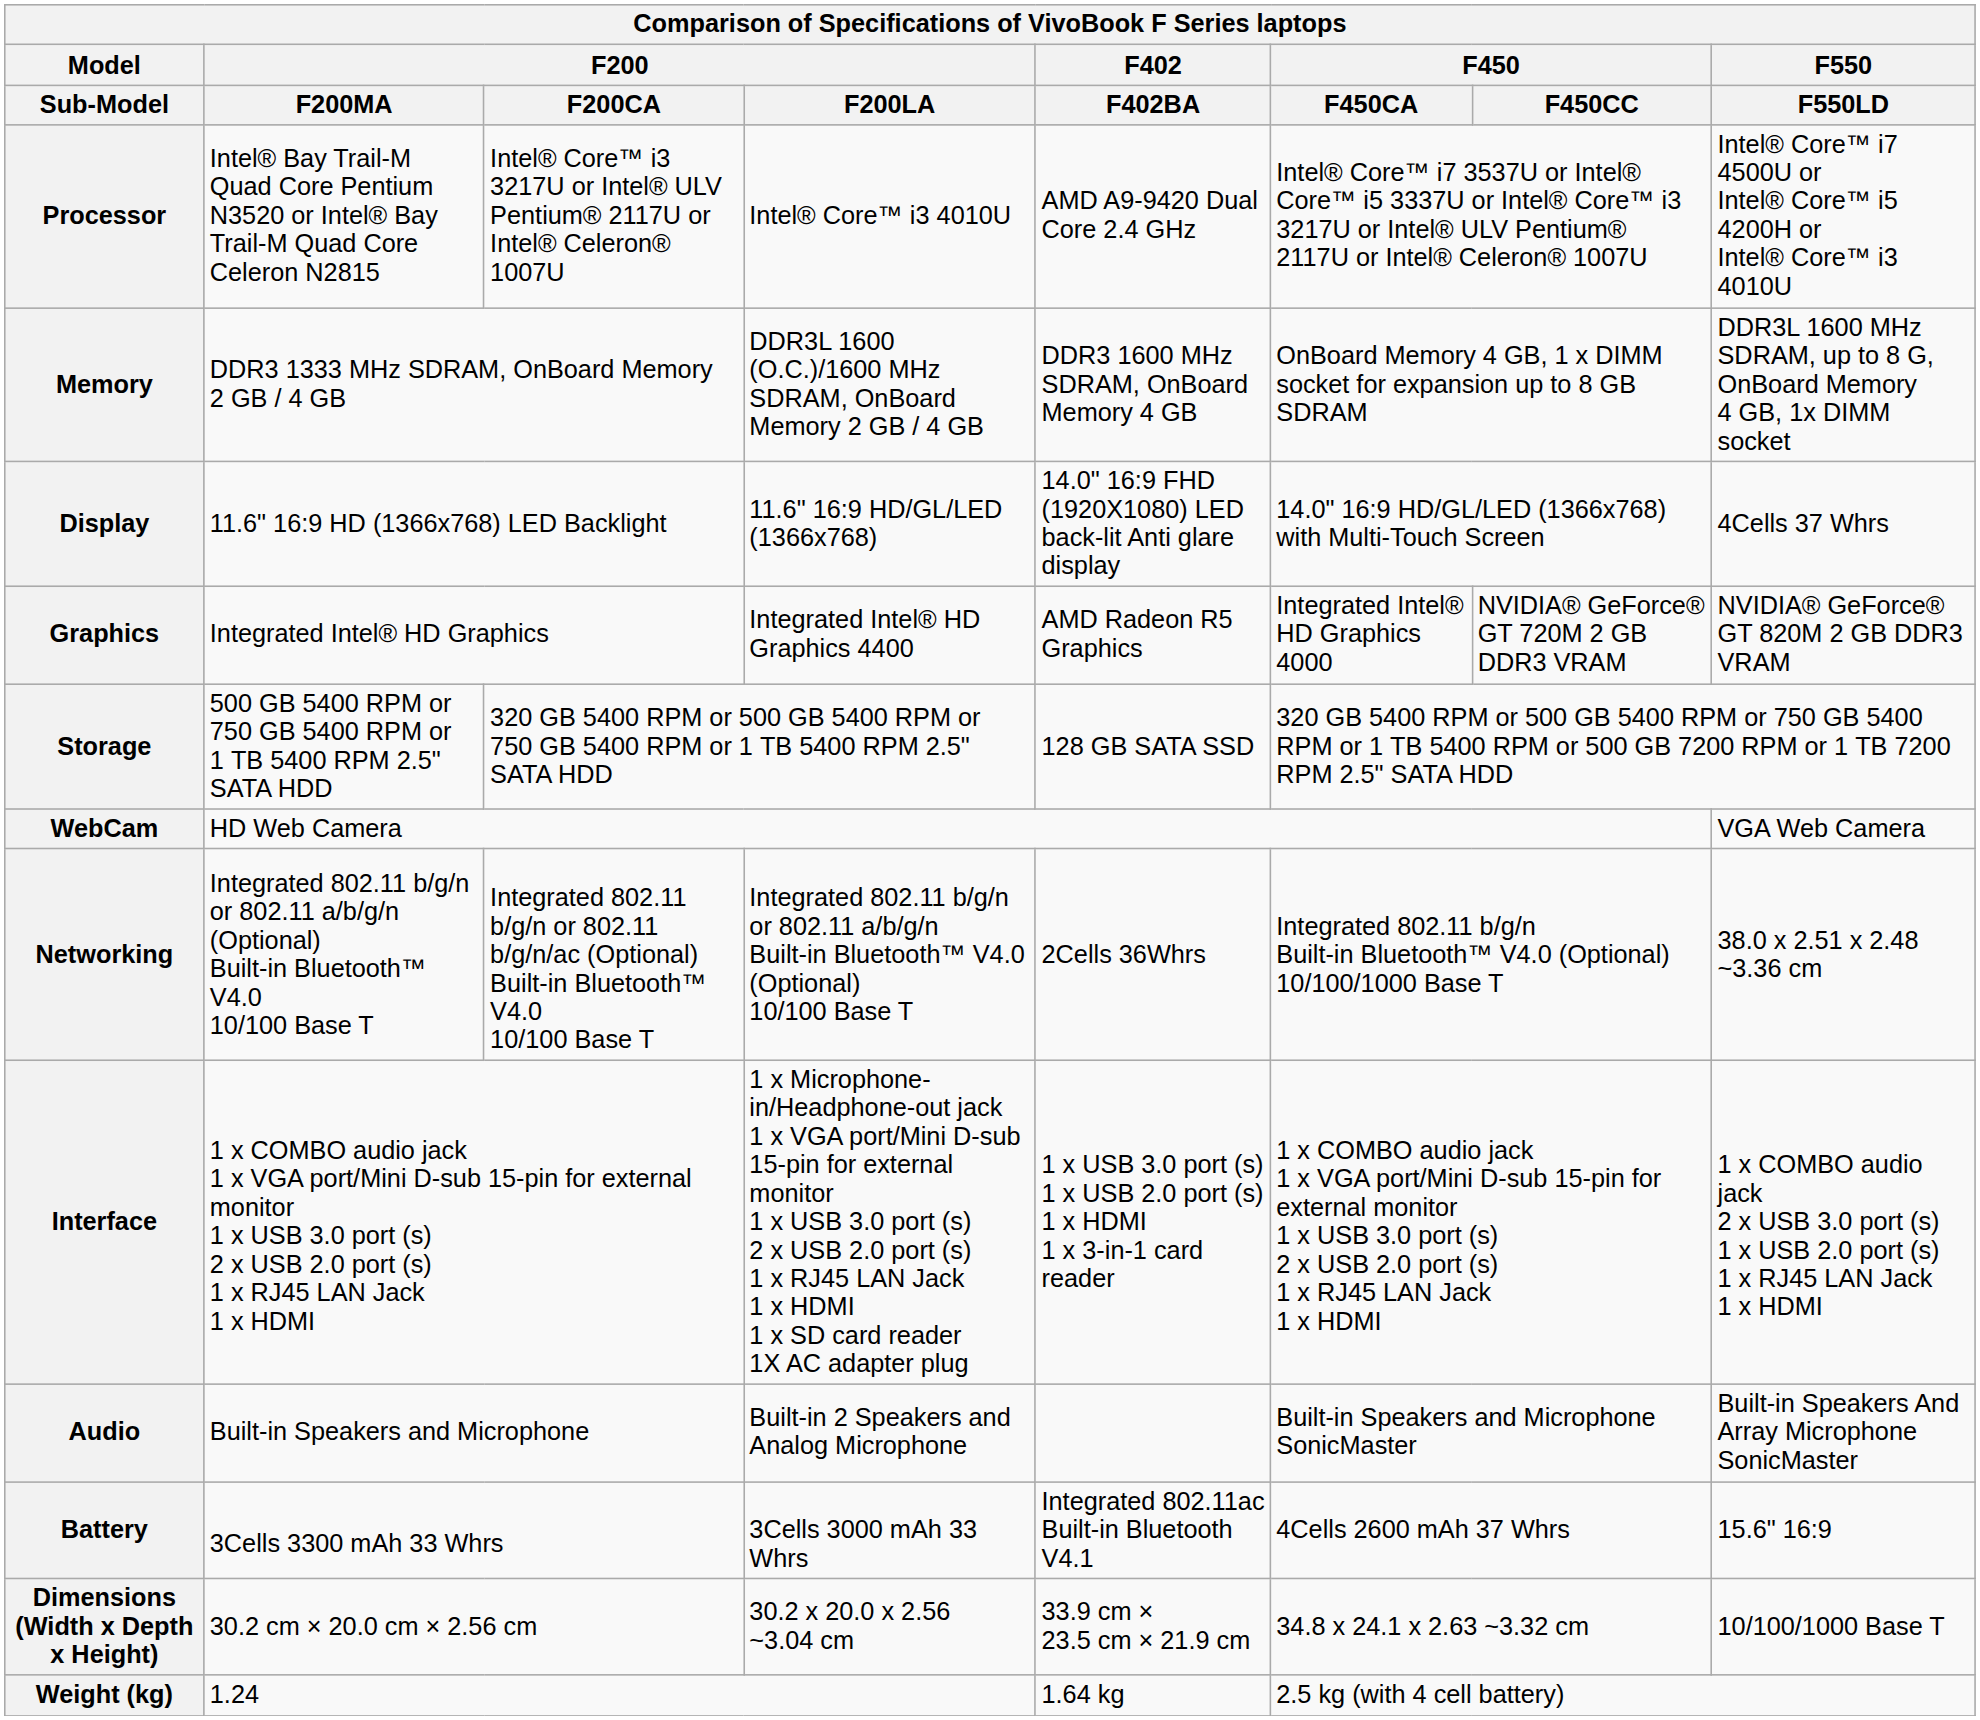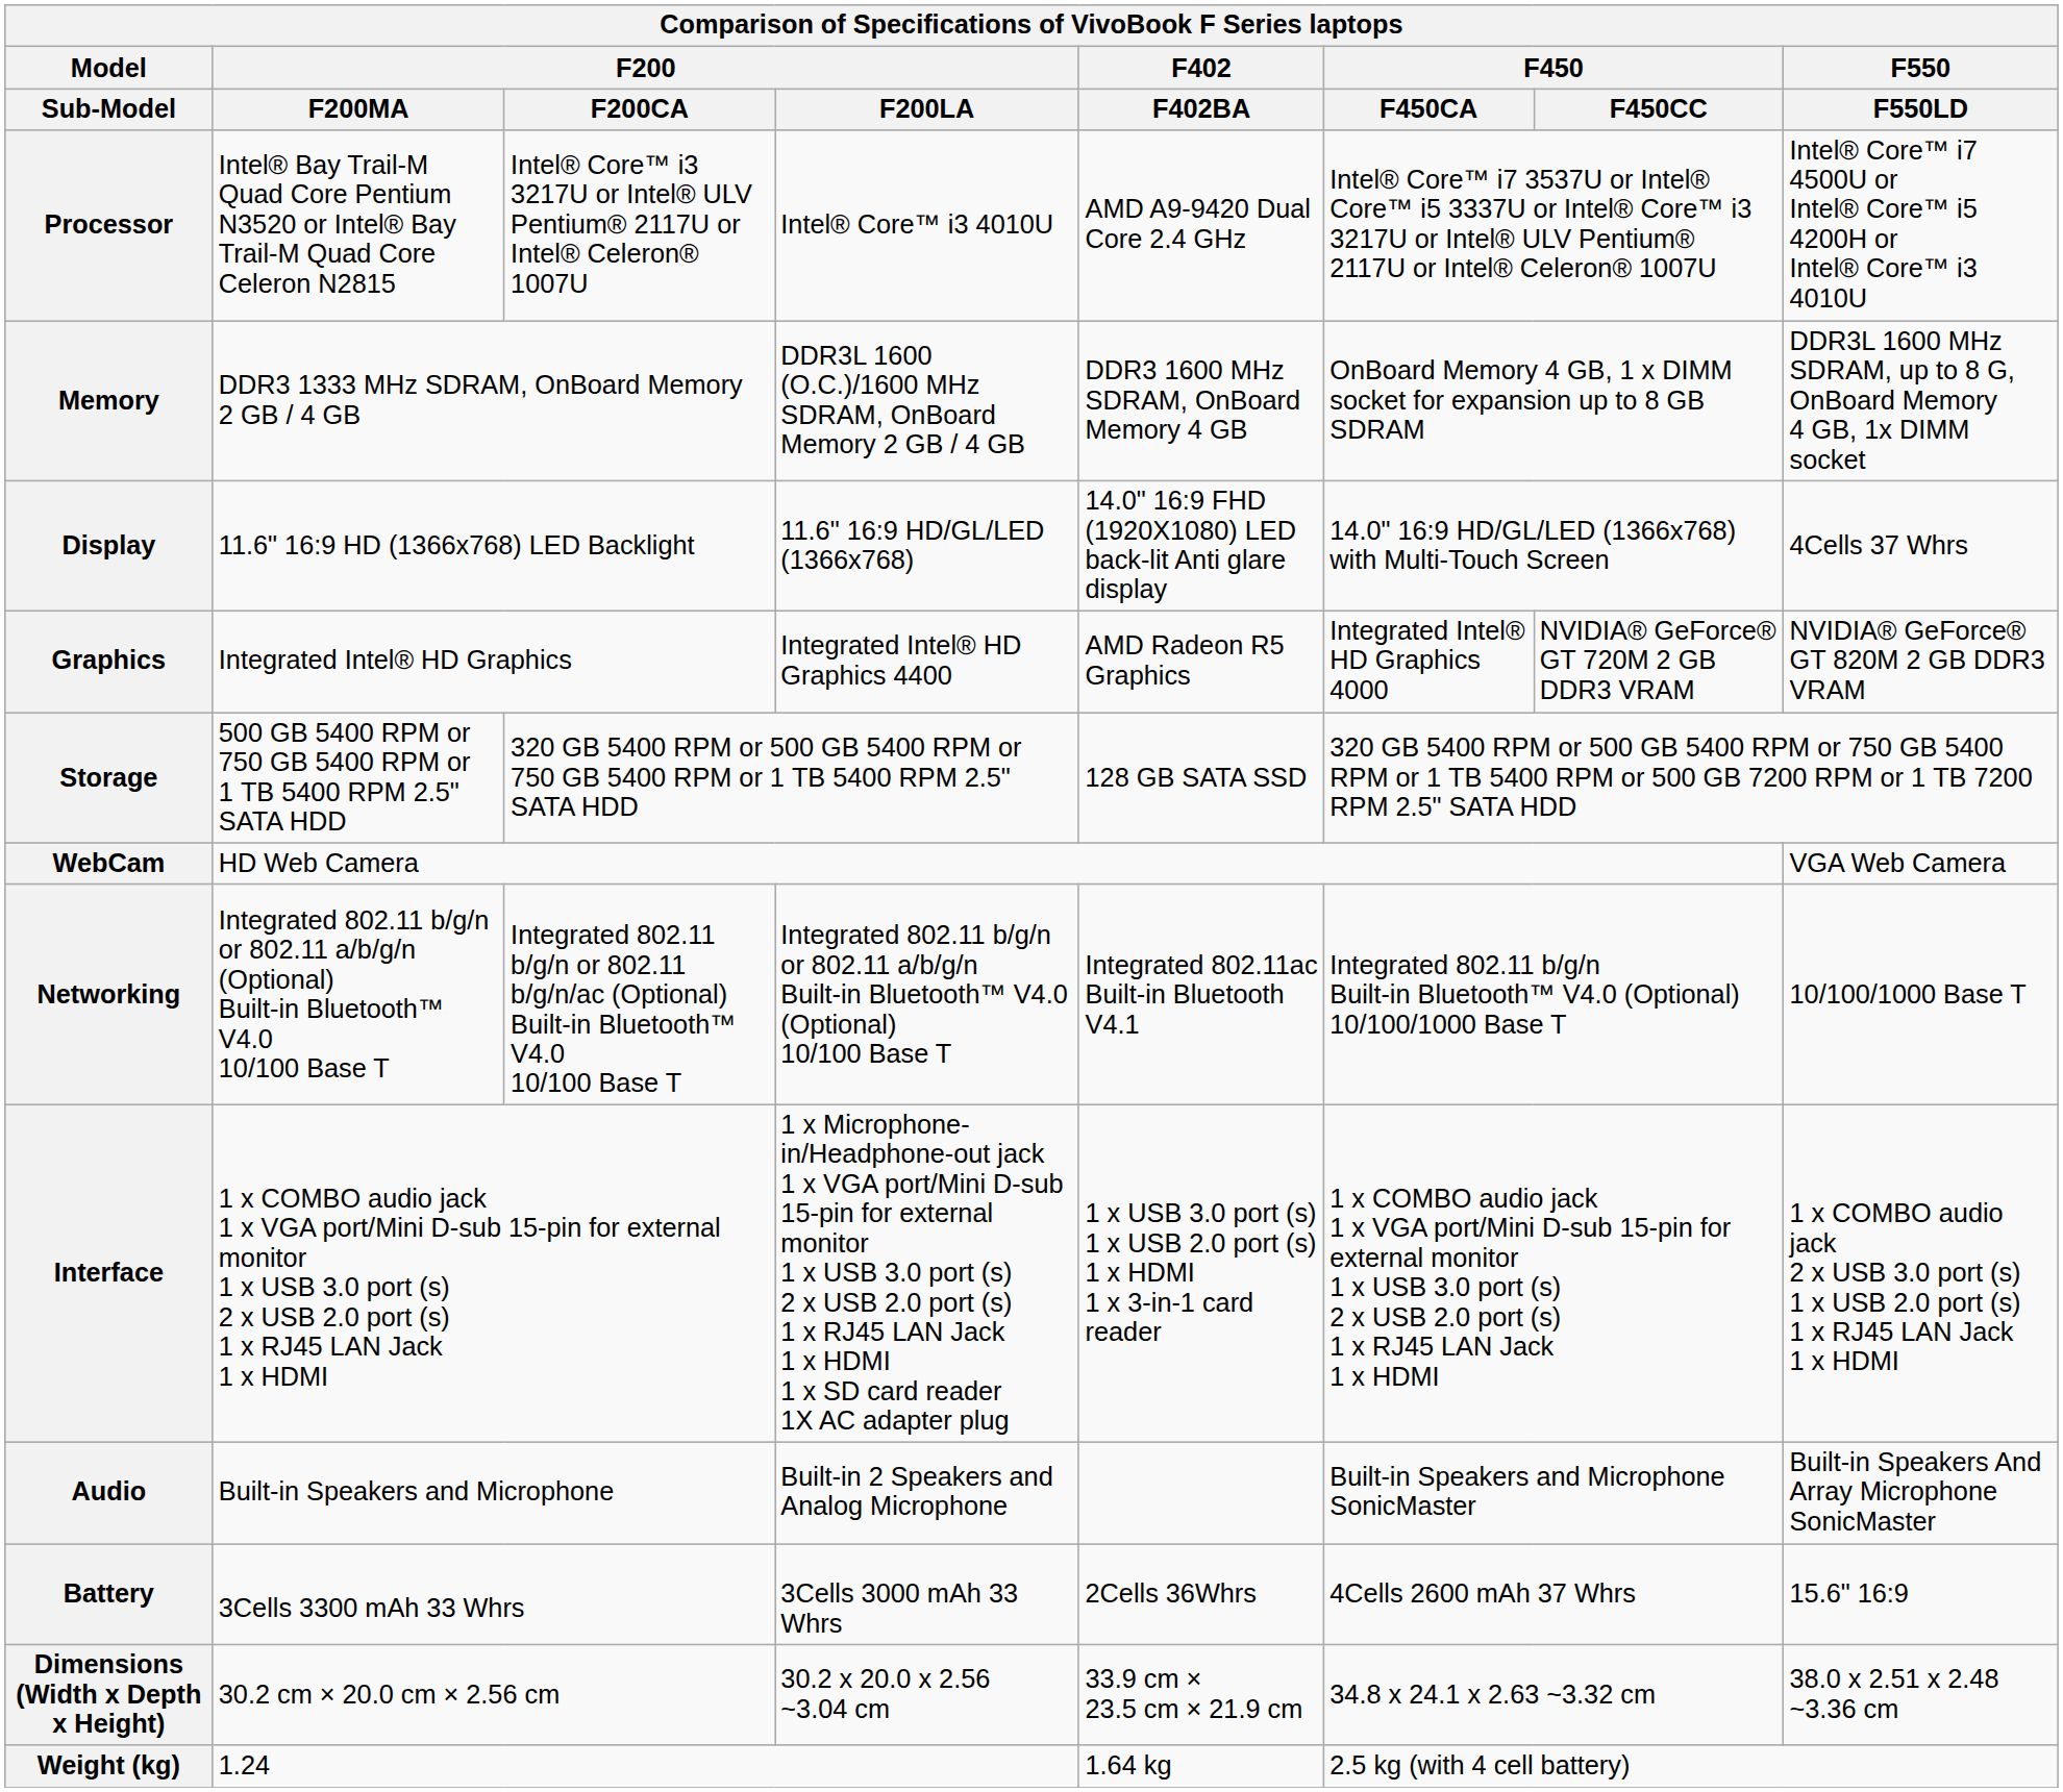 <table class="wikitable mw-collapsible mw-collapsed">
 <tr>
 <th colspan="8">Comparison of Specifications of VivoBook F Series laptops</th>
 </tr>
 <tr>
 <th>Model</th>
 <th colspan="3">F200</th>
 <th>F402</th>
 <th colspan="2">F450</th>
 <th>F550</th>
 </tr>
 <tr>
 <th>Sub-Model</th>
 <th>F200MA</th>
 <th>F200CA</th>
 <th>F200LA</th>
 <th>F402BA</th>
 <th>F450CA</th>
 <th>F450CC</th>
 <th>F550LD</th>
 </tr>
 <tr>
 <th>Processor</th>
 <td>Intel® Bay Trail-M Quad Core Pentium N3520 or Intel® Bay Trail-M Quad Core Celeron N2815</td>
 <td>Intel® Core™ i3 3217U or Intel® ULV Pentium® 2117U or Intel® Celeron® 1007U</td>
 <td>Intel® Core™ i3 4010U</td>
 <td>AMD A9-9420 Dual Core 2.4 GHz</td>
 <td colspan="2">Intel® Core™ i7 3537U or Intel® Core™ i5 3337U or Intel® Core™ i3 3217U or Intel® ULV Pentium® 2117U or Intel® Celeron® 1007U</td>
 <td>Intel® Core™ i7 4500U or<br>Intel® Core™ i5 4200H or<br>Intel® Core™ i3 4010U</td>
 </tr>
 <tr>
 <th>Memory</th>
 <td colspan="2">DDR3 1333 MHz SDRAM, OnBoard Memory 2 GB / 4 GB</td>
 <td>DDR3L 1600 (O.C.)/1600 MHz SDRAM, OnBoard Memory 2 GB / 4 GB</td>
 <td>DDR3 1600 MHz SDRAM, OnBoard Memory 4 GB</td>
 <td colspan="2">OnBoard Memory 4 GB, 1 x DIMM socket for expansion up to 8 GB SDRAM</td>
 <td>DDR3L 1600 MHz SDRAM, up to 8 G, OnBoard Memory 4 GB, 1x DIMM socket</td>
 </tr>
 <tr>
 <th>Display</th>
 <td colspan="2">11.6" 16:9 HD (1366x768) LED Backlight</td>
 <td>11.6" 16:9 HD/GL/LED (1366x768)</td>
 <td>14.0" 16:9 FHD (1920X1080) LED back-lit Anti glare display</td>
 <td colspan="2">14.0" 16:9 HD/GL/LED (1366x768) with Multi-Touch Screen</td>
 <td>4Cells 37 Whrs</td>
 </tr>
 <tr>
 <th>Graphics</th>
 <td colspan="2">Integrated Intel® HD Graphics</td>
 <td>Integrated Intel® HD Graphics 4400</td>
 <td>AMD Radeon R5 Graphics</td>
 <td>Integrated Intel® HD Graphics 4000</td>
 <td>NVIDIA® GeForce® GT 720M 2 GB DDR3 VRAM</td>
 <td>NVIDIA® GeForce® GT 820M 2 GB DDR3 VRAM</td>
 </tr>
 <tr>
 <th>Storage</th>
 <td>500 GB 5400 RPM or 750 GB 5400 RPM or 1 TB 5400 RPM 2.5" SATA HDD</td>
 <td colspan="2">320 GB 5400 RPM or 500 GB 5400 RPM or 750 GB 5400 RPM or 1 TB 5400 RPM 2.5" SATA HDD</td>
 <td>128 GB SATA SSD</td>
 <td colspan="3">320 GB 5400 RPM or 500 GB 5400 RPM or 750 GB 5400 RPM or 1 TB 5400 RPM or 500 GB 7200 RPM or 1 TB 7200 RPM 2.5" SATA HDD</td>
 </tr>
 <tr>
 <th>WebCam</th>
 <td colspan="6">HD Web Camera</td>
 <td>VGA Web Camera</td>
 </tr>
 <tr>
 <th>Networking</th>
 <td>Integrated 802.11 b/g/n or 802.11 a/b/g/n (Optional)<br>Built-in Bluetooth™ V4.0<br>10/100 Base T</td>
 <td><br>Integrated 802.11 b/g/n or 802.11 b/g/n/ac (Optional)<br>Built-in Bluetooth™ V4.0<br>10/100 Base T</td>
 <td>Integrated 802.11 b/g/n or 802.11 a/b/g/n<br>Built-in Bluetooth™ V4.0 (Optional)<br>10/100 Base T</td>
-<td>2Cells 36Whrs</td>
+<td>Integrated 802.11ac<br>Built-in Bluetooth V4.1</td>
 <td colspan="2">Integrated 802.11 b/g/n<br>Built-in Bluetooth™ V4.0 (Optional)<br>10/100/1000 Base T</td>
-<td>38.0 x 2.51 x 2.48 ~3.36 cm</td>
+<td>10/100/1000 Base T</td>
 </tr>
 <tr>
 <th>Interface</th>
 <td colspan="2"><br>1 x COMBO audio jack<br>1 x VGA port/Mini D-sub 15-pin for external monitor<br>1 x USB 3.0 port (s)<br>2 x USB 2.0 port (s)<br>1 x RJ45 LAN Jack<br>1 x HDMI</td>
 <td>1 x Microphone-in/Headphone-out jack<br>1 x VGA port/Mini D-sub 15-pin for external monitor<br>1 x USB 3.0 port (s)<br>2 x USB 2.0 port (s)<br>1 x RJ45 LAN Jack<br>1 x HDMI<br>1 x SD card reader<br>1X AC adapter plug</td>
 <td>1 x USB 3.0 port (s)<br>1 x USB 2.0 port (s)<br>1 x HDMI<br>1 x 3-in-1 card reader</td>
 <td colspan="2"><br>1 x COMBO audio jack<br>1 x VGA port/Mini D-sub 15-pin for external monitor<br>1 x USB 3.0 port (s)<br>2 x USB 2.0 port (s)<br>1 x RJ45 LAN Jack<br>1 x HDMI</td>
 <td><br>1 x COMBO audio jack<br>2 x USB 3.0 port (s)<br>1 x USB 2.0 port (s)<br>1 x RJ45 LAN Jack<br>1 x HDMI</td>
 </tr>
 <tr>
 <th>Audio</th>
 <td colspan="2">Built-in Speakers and Microphone</td>
 <td>Built-in 2 Speakers and Analog Microphone</td>
 <td></td>
 <td colspan="2">Built-in Speakers and Microphone<br>SonicMaster</td>
 <td>Built-in Speakers And Array Microphone<br>SonicMaster</td>
 </tr>
 <tr>
 <th>Battery</th>
 <td colspan="2"><br>3Cells 3300 mAh 33 Whrs</td>
 <td><br>3Cells 3000 mAh 33 Whrs</td>
-<td>Integrated 802.11ac<br>Built-in Bluetooth V4.1</td>
+<td>2Cells 36Whrs</td>
 <td colspan="2">4Cells 2600 mAh 37 Whrs</td>
 <td>15.6" 16:9</td>
 </tr>
 <tr>
 <th>Dimensions (Width x Depth x Height)</th>
 <td colspan="2">30.2 cm × 20.0 cm × 2.56 cm</td>
 <td>30.2 x 20.0 x 2.56 ~3.04 cm</td>
 <td>33.9 cm × 23.5 cm × 21.9 cm</td>
 <td colspan="2">34.8 x 24.1 x 2.63 ~3.32 cm</td>
-<td>10/100/1000 Base T</td>
+<td>38.0 x 2.51 x 2.48 ~3.36 cm</td>
 </tr>
 <tr>
 <th>Weight (kg)</th>
 <td colspan="3">1.24</td>
 <td>1.64 kg</td>
 <td colspan="3">2.5 kg (with 4 cell battery)</td>
 </tr>
 </table>
